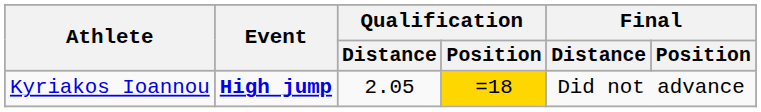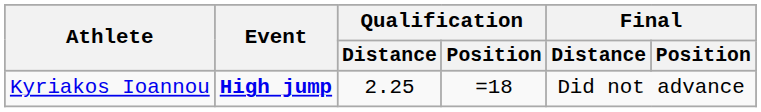 <table class=wikitable style="font-size:90%">
 <tr>
 <th rowspan="2">Athlete</th>
 <th rowspan="2">Event</th>
 <th colspan="2">Qualification</th>
 <th colspan="2">Final</th>
 </tr>
 <tr style="font-size:95%">
 <th>Distance</th>
 <th>Position</th>
 <th>Distance</th>
 <th>Position</th>
 </tr>
 <tr align=center>
 <td align=left><a href='#'>Kyriakos Ioannou</a></td>
 <td align=left><strong><a href='#'>High jump</a></strong></td>
-<td>2.05</td>
-<td style="background: gold;">=18</td>
+<td>2.25</td>
+<td>=18</td>
 <td colspan=2>Did not advance</td>
 </tr>
 </table>
